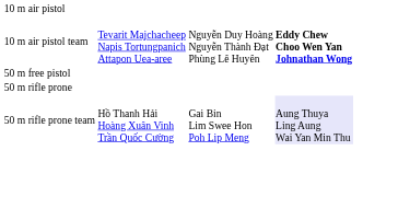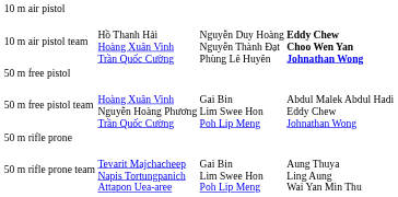 <table>
 <tr>
 <td>10 m air pistol<br></td>
 <td></td>
 <td></td>
 <td></td>
 </tr>
 <tr>
 <td>10 m air pistol team<br></td>
-<td><br><a href='#'>Tevarit Majchacheep</a><br><a href='#'>Napis Tortungpanich</a><br><a href='#'>Attapon Uea-aree</a></td>
+<td><br>Hồ Thanh Hải<br><a href='#'>Hoàng Xuân Vinh</a><br><a href='#'>Trần Quốc Cường</a></td>
 <td><br>Nguyễn Duy Hoàng<br>Nguyễn Thành Đạt<br>Phùng Lê Huyên</td>
 <td><strong><br>Eddy Chew<br>Choo Wen Yan<br><a href='#'>Johnathan Wong</a></strong></td>
 </tr>
 <tr>
 <td>50 m free pistol<br></td>
 <td></td>
 <td></td>
 <td></td>
 </tr>
 <tr>
+<td>50 m free pistol team<br></td>
+<td nowrap><br><a href='#'>Hoàng Xuân Vinh</a><br>Nguyễn Hoàng Phương<br><a href='#'>Trần Quốc Cường</a></td>
+<td><br>Gai Bin<br>Lim Swee Hon<br><a href='#'>Poh Lip Meng</a></td>
+<td nowrap><br>Abdul Malek Abdul Hadi<br>Eddy Chew<br><a href='#'>Johnathan Wong</a></td>
+</tr>
+<tr>
 <td>50 m rifle prone<br></td>
 <td></td>
 <td nowrap></td>
 <td></td>
 </tr>
 <tr>
 <td>50 m rifle prone team<br></td>
-<td><br>Hồ Thanh Hải<br><a href='#'>Hoàng Xuân Vinh</a><br><a href='#'>Trần Quốc Cường</a></td>
+<td><br><a href='#'>Tevarit Majchacheep</a><br><a href='#'>Napis Tortungpanich</a><br><a href='#'>Attapon Uea-aree</a></td>
 <td><br>Gai Bin<br>Lim Swee Hon<br><a href='#'>Poh Lip Meng</a></td>
-<td style="background: lavender;"><br>Aung Thuya<br>Ling Aung<br>Wai Yan Min Thu</td>
+<td><br>Aung Thuya<br>Ling Aung<br>Wai Yan Min Thu</td>
 </tr>
 </table>
